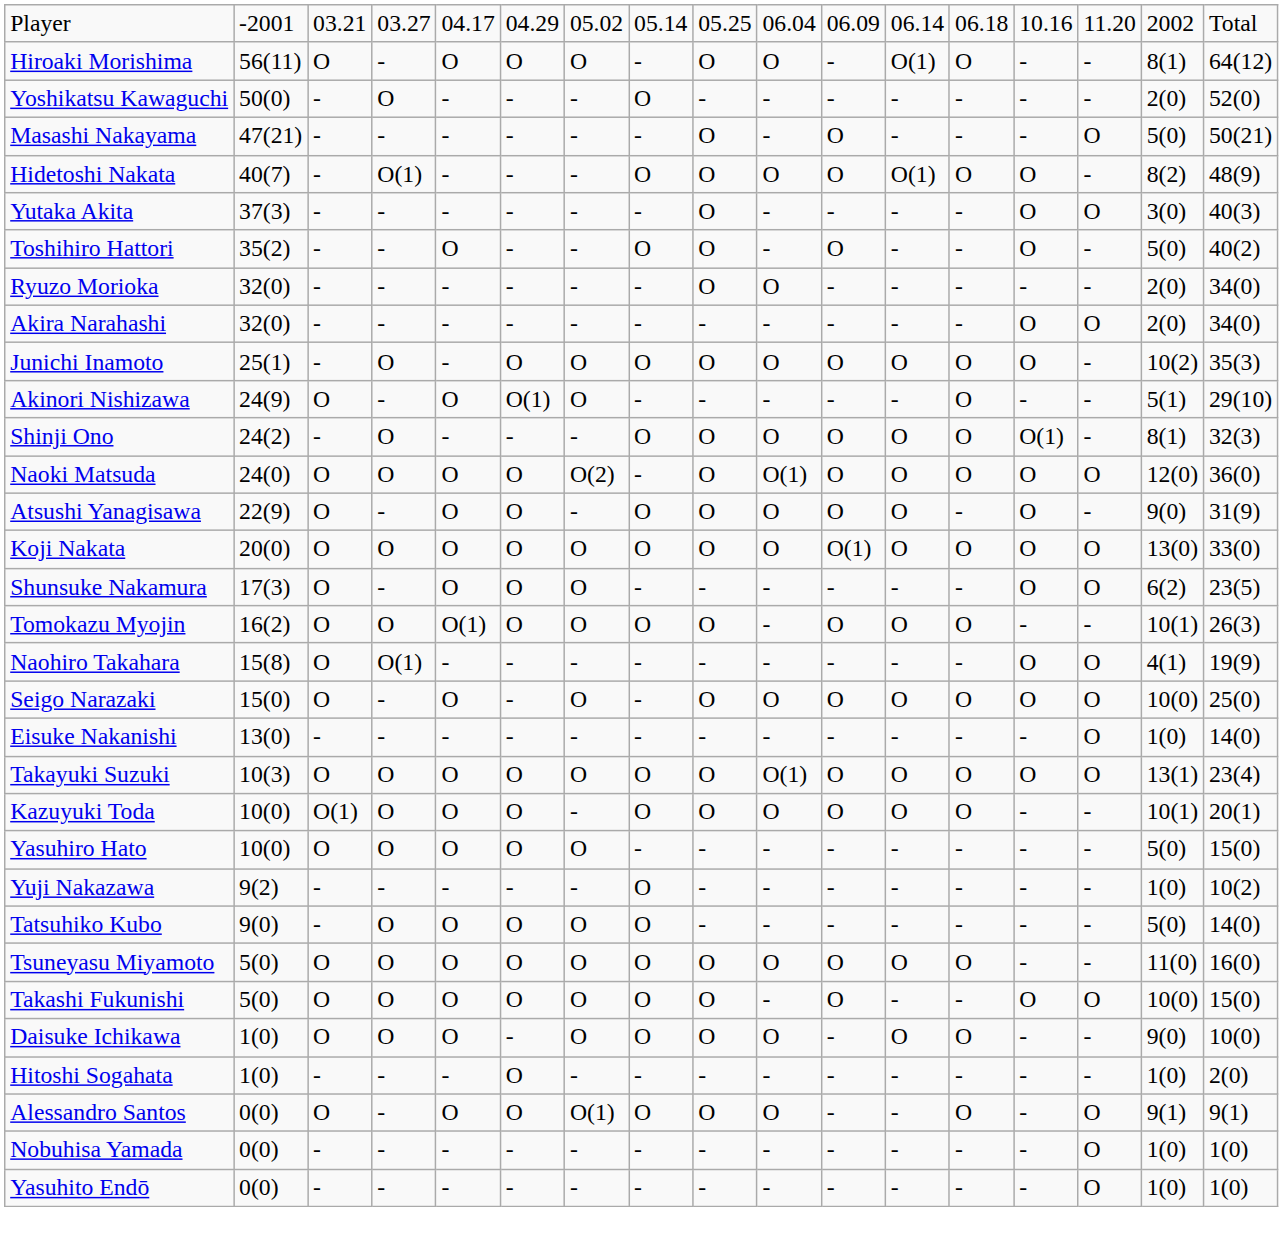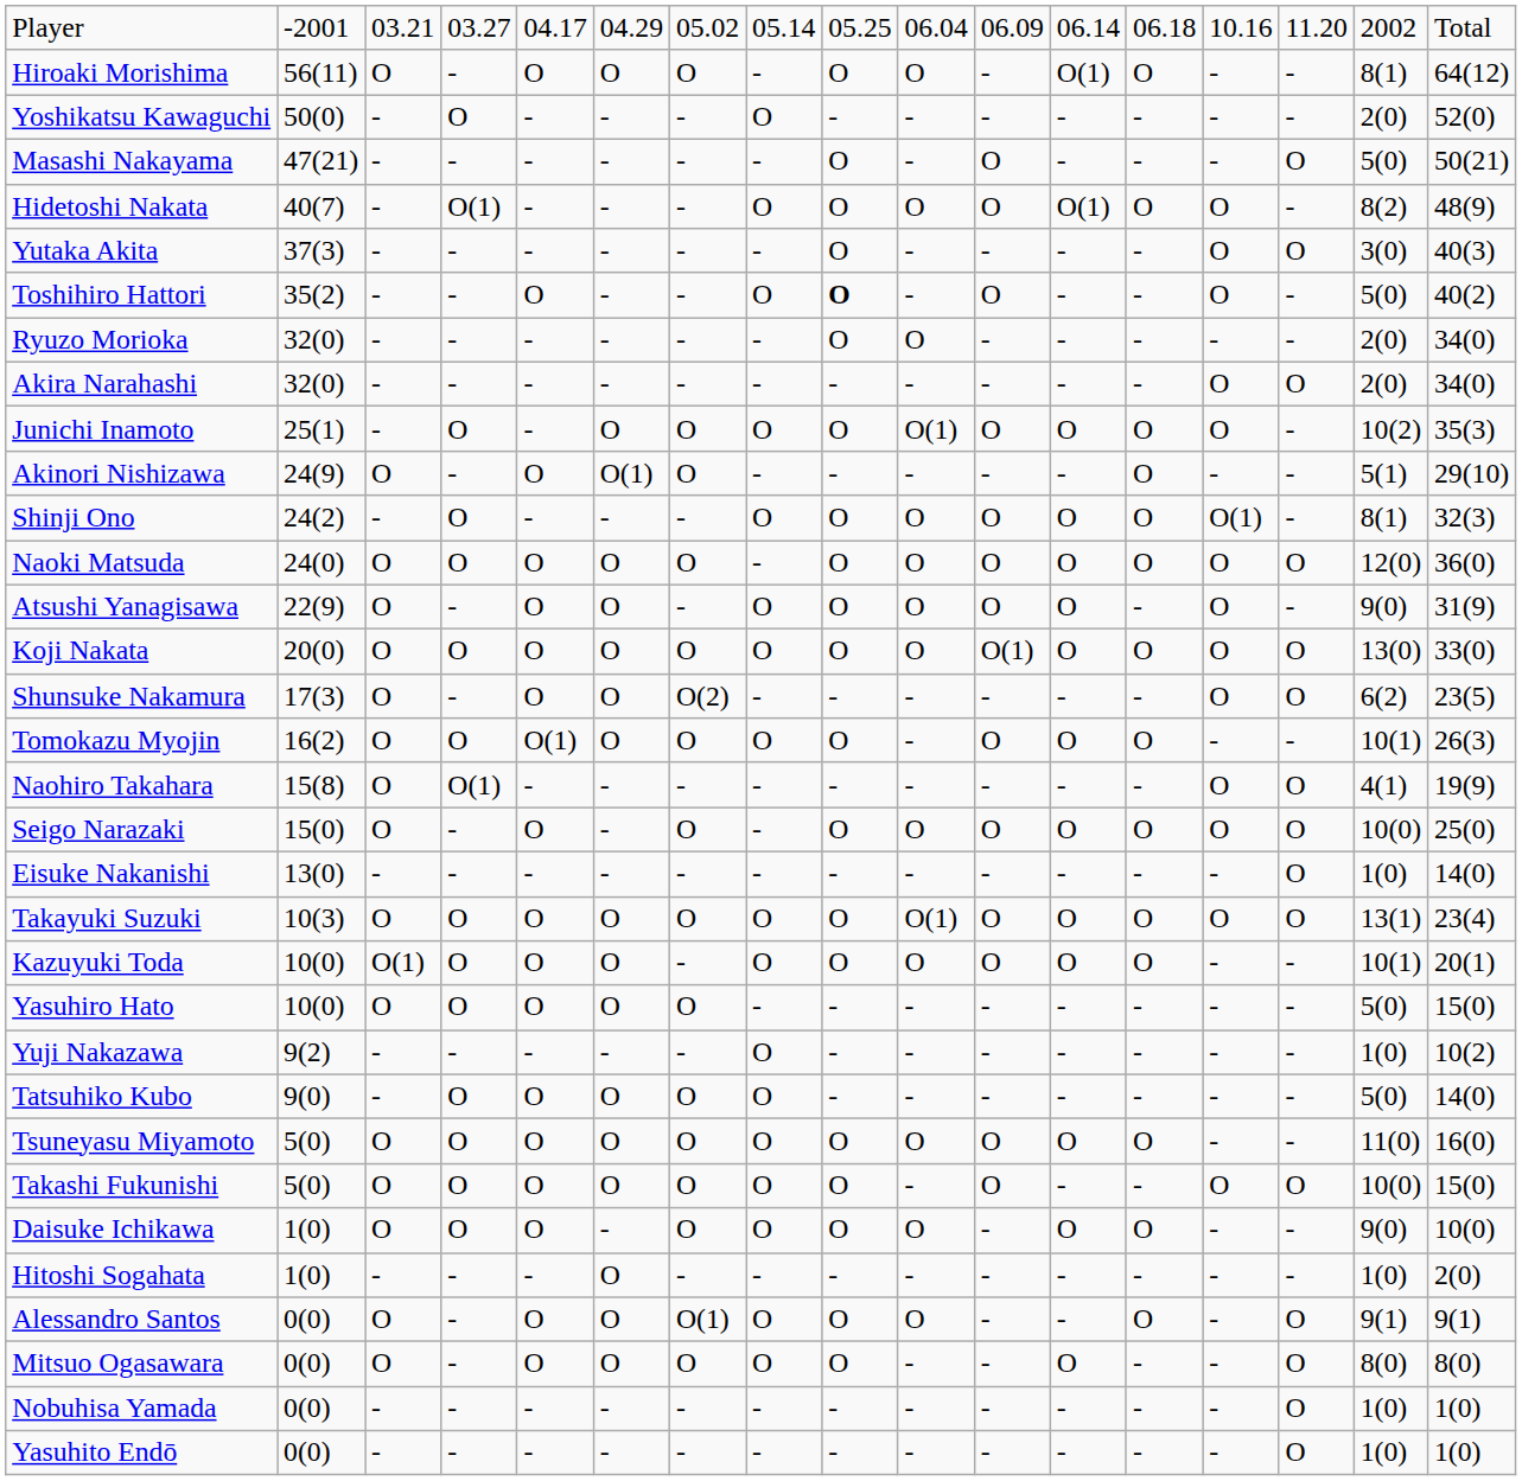 <table class="wikitable" style="text-align:left;">
 <tr>
 <td>Player</td>
 <td>-2001</td>
 <td>03.21</td>
 <td>03.27</td>
 <td>04.17</td>
 <td>04.29</td>
 <td>05.02</td>
 <td>05.14</td>
 <td>05.25</td>
 <td>06.04</td>
 <td>06.09</td>
 <td>06.14</td>
 <td>06.18</td>
 <td>10.16</td>
 <td>11.20</td>
 <td>2002</td>
 <td>Total</td>
 </tr>
 <tr>
 <td><a href='#'>Hiroaki Morishima</a></td>
 <td>56(11)</td>
 <td>O</td>
 <td>-</td>
 <td>O</td>
 <td>O</td>
 <td>O</td>
 <td>-</td>
 <td>O</td>
 <td>O</td>
 <td>-</td>
 <td>O(1)</td>
 <td>O</td>
 <td>-</td>
 <td>-</td>
 <td>8(1)</td>
 <td>64(12)</td>
 </tr>
 <tr>
 <td><a href='#'>Yoshikatsu Kawaguchi</a></td>
 <td>50(0)</td>
 <td>-</td>
 <td>O</td>
 <td>-</td>
 <td>-</td>
 <td>-</td>
 <td>O</td>
 <td>-</td>
 <td>-</td>
 <td>-</td>
 <td>-</td>
 <td>-</td>
 <td>-</td>
 <td>-</td>
 <td>2(0)</td>
 <td>52(0)</td>
 </tr>
 <tr>
 <td><a href='#'>Masashi Nakayama</a></td>
 <td>47(21)</td>
 <td>-</td>
 <td>-</td>
 <td>-</td>
 <td>-</td>
 <td>-</td>
 <td>-</td>
 <td>O</td>
 <td>-</td>
 <td>O</td>
 <td>-</td>
 <td>-</td>
 <td>-</td>
 <td>O</td>
 <td>5(0)</td>
 <td>50(21)</td>
 </tr>
 <tr>
 <td><a href='#'>Hidetoshi Nakata</a></td>
 <td>40(7)</td>
 <td>-</td>
 <td>O(1)</td>
 <td>-</td>
 <td>-</td>
 <td>-</td>
 <td>O</td>
 <td>O</td>
 <td>O</td>
 <td>O</td>
 <td>O(1)</td>
 <td>O</td>
 <td>O</td>
 <td>-</td>
 <td>8(2)</td>
 <td>48(9)</td>
 </tr>
 <tr>
 <td><a href='#'>Yutaka Akita</a></td>
 <td>37(3)</td>
 <td>-</td>
 <td>-</td>
 <td>-</td>
 <td>-</td>
 <td>-</td>
 <td>-</td>
 <td>O</td>
 <td>-</td>
 <td>-</td>
 <td>-</td>
 <td>-</td>
 <td>O</td>
 <td>O</td>
 <td>3(0)</td>
 <td>40(3)</td>
 </tr>
 <tr>
 <td><a href='#'>Toshihiro Hattori</a></td>
 <td>35(2)</td>
 <td>-</td>
 <td>-</td>
 <td>O</td>
 <td>-</td>
 <td>-</td>
 <td>O</td>
-<td>O</td>
+<td><strong>O</strong></td>
 <td>-</td>
 <td>O</td>
 <td>-</td>
 <td>-</td>
 <td>O</td>
 <td>-</td>
 <td>5(0)</td>
 <td>40(2)</td>
 </tr>
 <tr>
 <td><a href='#'>Ryuzo Morioka</a></td>
 <td>32(0)</td>
 <td>-</td>
 <td>-</td>
 <td>-</td>
 <td>-</td>
 <td>-</td>
 <td>-</td>
 <td>O</td>
 <td>O</td>
 <td>-</td>
 <td>-</td>
 <td>-</td>
 <td>-</td>
 <td>-</td>
 <td>2(0)</td>
 <td>34(0)</td>
 </tr>
 <tr>
 <td><a href='#'>Akira Narahashi</a></td>
 <td>32(0)</td>
 <td>-</td>
 <td>-</td>
 <td>-</td>
 <td>-</td>
 <td>-</td>
 <td>-</td>
 <td>-</td>
 <td>-</td>
 <td>-</td>
 <td>-</td>
 <td>-</td>
 <td>O</td>
 <td>O</td>
 <td>2(0)</td>
 <td>34(0)</td>
 </tr>
 <tr>
 <td><a href='#'>Junichi Inamoto</a></td>
 <td>25(1)</td>
 <td>-</td>
 <td>O</td>
 <td>-</td>
 <td>O</td>
 <td>O</td>
 <td>O</td>
 <td>O</td>
-<td>O</td>
+<td>O(1)</td>
 <td>O</td>
 <td>O</td>
 <td>O</td>
 <td>O</td>
 <td>-</td>
 <td>10(2)</td>
 <td>35(3)</td>
 </tr>
 <tr>
 <td><a href='#'>Akinori Nishizawa</a></td>
 <td>24(9)</td>
 <td>O</td>
 <td>-</td>
 <td>O</td>
 <td>O(1)</td>
 <td>O</td>
 <td>-</td>
 <td>-</td>
 <td>-</td>
 <td>-</td>
 <td>-</td>
 <td>O</td>
 <td>-</td>
 <td>-</td>
 <td>5(1)</td>
 <td>29(10)</td>
 </tr>
 <tr>
 <td><a href='#'>Shinji Ono</a></td>
 <td>24(2)</td>
 <td>-</td>
 <td>O</td>
 <td>-</td>
 <td>-</td>
 <td>-</td>
 <td>O</td>
 <td>O</td>
 <td>O</td>
 <td>O</td>
 <td>O</td>
 <td>O</td>
 <td>O(1)</td>
 <td>-</td>
 <td>8(1)</td>
 <td>32(3)</td>
 </tr>
 <tr>
 <td><a href='#'>Naoki Matsuda</a></td>
 <td>24(0)</td>
 <td>O</td>
 <td>O</td>
 <td>O</td>
 <td>O</td>
-<td>O(2)</td>
+<td>O</td>
 <td>-</td>
 <td>O</td>
-<td>O(1)</td>
+<td>O</td>
 <td>O</td>
 <td>O</td>
 <td>O</td>
 <td>O</td>
 <td>O</td>
 <td>12(0)</td>
 <td>36(0)</td>
 </tr>
 <tr>
 <td><a href='#'>Atsushi Yanagisawa</a></td>
 <td>22(9)</td>
 <td>O</td>
 <td>-</td>
 <td>O</td>
 <td>O</td>
 <td>-</td>
 <td>O</td>
 <td>O</td>
 <td>O</td>
 <td>O</td>
 <td>O</td>
 <td>-</td>
 <td>O</td>
 <td>-</td>
 <td>9(0)</td>
 <td>31(9)</td>
 </tr>
 <tr>
 <td><a href='#'>Koji Nakata</a></td>
 <td>20(0)</td>
 <td>O</td>
 <td>O</td>
 <td>O</td>
 <td>O</td>
 <td>O</td>
 <td>O</td>
 <td>O</td>
 <td>O</td>
 <td>O(1)</td>
 <td>O</td>
 <td>O</td>
 <td>O</td>
 <td>O</td>
 <td>13(0)</td>
 <td>33(0)</td>
 </tr>
 <tr>
 <td><a href='#'>Shunsuke Nakamura</a></td>
 <td>17(3)</td>
 <td>O</td>
 <td>-</td>
 <td>O</td>
 <td>O</td>
-<td>O</td>
+<td>O(2)</td>
 <td>-</td>
 <td>-</td>
 <td>-</td>
 <td>-</td>
 <td>-</td>
 <td>-</td>
 <td>O</td>
 <td>O</td>
 <td>6(2)</td>
 <td>23(5)</td>
 </tr>
 <tr>
 <td><a href='#'>Tomokazu Myojin</a></td>
 <td>16(2)</td>
 <td>O</td>
 <td>O</td>
 <td>O(1)</td>
 <td>O</td>
 <td>O</td>
 <td>O</td>
 <td>O</td>
 <td>-</td>
 <td>O</td>
 <td>O</td>
 <td>O</td>
 <td>-</td>
 <td>-</td>
 <td>10(1)</td>
 <td>26(3)</td>
 </tr>
 <tr>
 <td><a href='#'>Naohiro Takahara</a></td>
 <td>15(8)</td>
 <td>O</td>
 <td>O(1)</td>
 <td>-</td>
 <td>-</td>
 <td>-</td>
 <td>-</td>
 <td>-</td>
 <td>-</td>
 <td>-</td>
 <td>-</td>
 <td>-</td>
 <td>O</td>
 <td>O</td>
 <td>4(1)</td>
 <td>19(9)</td>
 </tr>
 <tr>
 <td><a href='#'>Seigo Narazaki</a></td>
 <td>15(0)</td>
 <td>O</td>
 <td>-</td>
 <td>O</td>
 <td>-</td>
 <td>O</td>
 <td>-</td>
 <td>O</td>
 <td>O</td>
 <td>O</td>
 <td>O</td>
 <td>O</td>
 <td>O</td>
 <td>O</td>
 <td>10(0)</td>
 <td>25(0)</td>
 </tr>
 <tr>
 <td><a href='#'>Eisuke Nakanishi</a></td>
 <td>13(0)</td>
 <td>-</td>
 <td>-</td>
 <td>-</td>
 <td>-</td>
 <td>-</td>
 <td>-</td>
 <td>-</td>
 <td>-</td>
 <td>-</td>
 <td>-</td>
 <td>-</td>
 <td>-</td>
 <td>O</td>
 <td>1(0)</td>
 <td>14(0)</td>
 </tr>
 <tr>
 <td><a href='#'>Takayuki Suzuki</a></td>
 <td>10(3)</td>
 <td>O</td>
 <td>O</td>
 <td>O</td>
 <td>O</td>
 <td>O</td>
 <td>O</td>
 <td>O</td>
 <td>O(1)</td>
 <td>O</td>
 <td>O</td>
 <td>O</td>
 <td>O</td>
 <td>O</td>
 <td>13(1)</td>
 <td>23(4)</td>
 </tr>
 <tr>
 <td><a href='#'>Kazuyuki Toda</a></td>
 <td>10(0)</td>
 <td>O(1)</td>
 <td>O</td>
 <td>O</td>
 <td>O</td>
 <td>-</td>
 <td>O</td>
 <td>O</td>
 <td>O</td>
 <td>O</td>
 <td>O</td>
 <td>O</td>
 <td>-</td>
 <td>-</td>
 <td>10(1)</td>
 <td>20(1)</td>
 </tr>
 <tr>
 <td><a href='#'>Yasuhiro Hato</a></td>
 <td>10(0)</td>
 <td>O</td>
 <td>O</td>
 <td>O</td>
 <td>O</td>
 <td>O</td>
 <td>-</td>
 <td>-</td>
 <td>-</td>
 <td>-</td>
 <td>-</td>
 <td>-</td>
 <td>-</td>
 <td>-</td>
 <td>5(0)</td>
 <td>15(0)</td>
 </tr>
 <tr>
 <td><a href='#'>Yuji Nakazawa</a></td>
 <td>9(2)</td>
 <td>-</td>
 <td>-</td>
 <td>-</td>
 <td>-</td>
 <td>-</td>
 <td>O</td>
 <td>-</td>
 <td>-</td>
 <td>-</td>
 <td>-</td>
 <td>-</td>
 <td>-</td>
 <td>-</td>
 <td>1(0)</td>
 <td>10(2)</td>
 </tr>
 <tr>
 <td><a href='#'>Tatsuhiko Kubo</a></td>
 <td>9(0)</td>
 <td>-</td>
 <td>O</td>
 <td>O</td>
 <td>O</td>
 <td>O</td>
 <td>O</td>
 <td>-</td>
 <td>-</td>
 <td>-</td>
 <td>-</td>
 <td>-</td>
 <td>-</td>
 <td>-</td>
 <td>5(0)</td>
 <td>14(0)</td>
 </tr>
 <tr>
 <td><a href='#'>Tsuneyasu Miyamoto</a></td>
 <td>5(0)</td>
 <td>O</td>
 <td>O</td>
 <td>O</td>
 <td>O</td>
 <td>O</td>
 <td>O</td>
 <td>O</td>
 <td>O</td>
 <td>O</td>
 <td>O</td>
 <td>O</td>
 <td>-</td>
 <td>-</td>
 <td>11(0)</td>
 <td>16(0)</td>
 </tr>
 <tr>
 <td><a href='#'>Takashi Fukunishi</a></td>
 <td>5(0)</td>
 <td>O</td>
 <td>O</td>
 <td>O</td>
 <td>O</td>
 <td>O</td>
 <td>O</td>
 <td>O</td>
 <td>-</td>
 <td>O</td>
 <td>-</td>
 <td>-</td>
 <td>O</td>
 <td>O</td>
 <td>10(0)</td>
 <td>15(0)</td>
 </tr>
 <tr>
 <td><a href='#'>Daisuke Ichikawa</a></td>
 <td>1(0)</td>
 <td>O</td>
 <td>O</td>
 <td>O</td>
 <td>-</td>
 <td>O</td>
 <td>O</td>
 <td>O</td>
 <td>O</td>
 <td>-</td>
 <td>O</td>
 <td>O</td>
 <td>-</td>
 <td>-</td>
 <td>9(0)</td>
 <td>10(0)</td>
 </tr>
 <tr>
 <td><a href='#'>Hitoshi Sogahata</a></td>
 <td>1(0)</td>
 <td>-</td>
 <td>-</td>
 <td>-</td>
 <td>O</td>
 <td>-</td>
 <td>-</td>
 <td>-</td>
 <td>-</td>
 <td>-</td>
 <td>-</td>
 <td>-</td>
 <td>-</td>
 <td>-</td>
 <td>1(0)</td>
 <td>2(0)</td>
 </tr>
 <tr>
 <td><a href='#'>Alessandro Santos</a></td>
 <td>0(0)</td>
 <td>O</td>
 <td>-</td>
 <td>O</td>
 <td>O</td>
 <td>O(1)</td>
 <td>O</td>
 <td>O</td>
 <td>O</td>
 <td>-</td>
 <td>-</td>
 <td>O</td>
 <td>-</td>
 <td>O</td>
 <td>9(1)</td>
 <td>9(1)</td>
 </tr>
 <tr>
+<td><a href='#'>Mitsuo Ogasawara</a></td>
+<td>0(0)</td>
+<td>O</td>
+<td>-</td>
+<td>O</td>
+<td>O</td>
+<td>O</td>
+<td>O</td>
+<td>O</td>
+<td>-</td>
+<td>-</td>
+<td>O</td>
+<td>-</td>
+<td>-</td>
+<td>O</td>
+<td>8(0)</td>
+<td>8(0)</td>
+</tr>
+<tr>
 <td><a href='#'>Nobuhisa Yamada</a></td>
 <td>0(0)</td>
 <td>-</td>
 <td>-</td>
 <td>-</td>
 <td>-</td>
 <td>-</td>
 <td>-</td>
 <td>-</td>
 <td>-</td>
 <td>-</td>
 <td>-</td>
 <td>-</td>
 <td>-</td>
 <td>O</td>
 <td>1(0)</td>
 <td>1(0)</td>
 </tr>
 <tr>
 <td><a href='#'>Yasuhito Endō</a></td>
 <td>0(0)</td>
 <td>-</td>
 <td>-</td>
 <td>-</td>
 <td>-</td>
 <td>-</td>
 <td>-</td>
 <td>-</td>
 <td>-</td>
 <td>-</td>
 <td>-</td>
 <td>-</td>
 <td>-</td>
 <td>O</td>
 <td>1(0)</td>
 <td>1(0)</td>
 </tr>
 </table>
